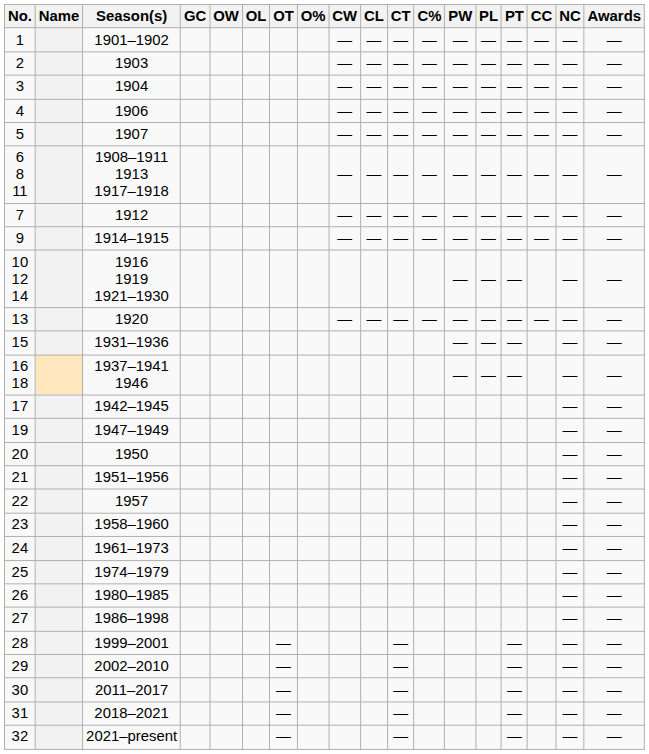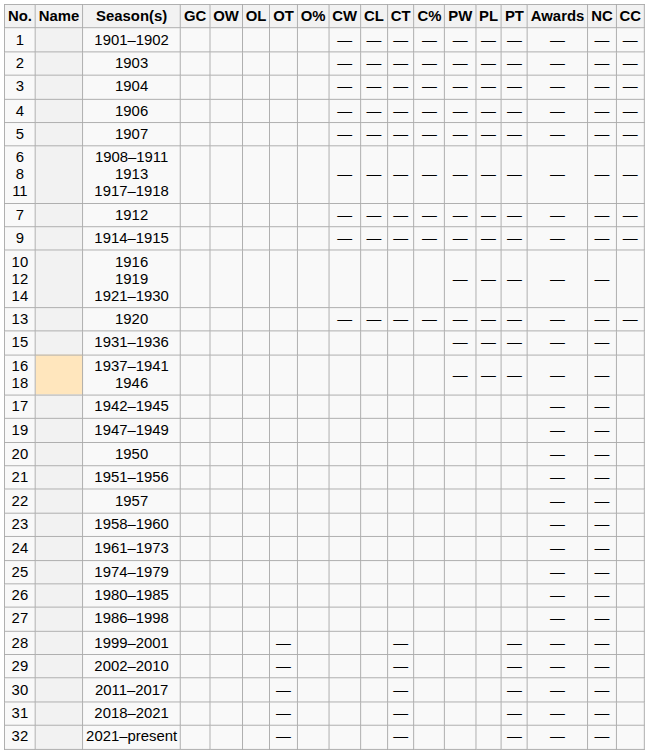 <table class="wikitable sortable" style="text-align:center">
 <tr>
 <th scope="col" class="unsortable">No.</th>
 <th scope="col">Name</th>
 <th scope="col">Season(s)<br></th>
 <th scope="col">GC</th>
 <th scope="col">OW</th>
 <th scope="col">OL</th>
 <th scope="col">OT</th>
 <th scope="col">O%</th>
 <th scope="col">CW</th>
 <th scope="col">CL</th>
 <th scope="col">CT</th>
 <th scope="col">C%</th>
 <th scope="col">PW</th>
 <th scope="col">PL</th>
 <th scope="col">PT</th>
+<th scope="col" class="unsortable">Awards</th>
+<th scope="col">NC</th>
 <th scope="col">CC</th>
-<th scope="col">NC</th>
-<th scope="col" class="unsortable">Awards</th>
 </tr>
 <tr>
 <td>1</td>
 <th scope="row"></th>
 <td>1901–1902</td>
 <td></td>
 <td></td>
 <td></td>
 <td></td>
 <td></td>
 <td>—</td>
 <td>—</td>
 <td>—</td>
 <td>—</td>
 <td>—</td>
 <td>—</td>
 <td>—</td>
 <td>—</td>
 <td>—</td>
 <td>—</td>
 </tr>
 <tr>
 <td>2</td>
 <th scope="row"></th>
 <td>1903</td>
 <td></td>
 <td></td>
 <td></td>
 <td></td>
 <td></td>
 <td>—</td>
 <td>—</td>
 <td>—</td>
 <td>—</td>
 <td>—</td>
 <td>—</td>
 <td>—</td>
 <td>—</td>
 <td>—</td>
 <td>—</td>
 </tr>
 <tr>
 <td>3</td>
 <th scope="row"></th>
 <td>1904</td>
 <td></td>
 <td></td>
 <td></td>
 <td></td>
 <td></td>
 <td>—</td>
 <td>—</td>
 <td>—</td>
 <td>—</td>
 <td>—</td>
 <td>—</td>
 <td>—</td>
 <td>—</td>
 <td>—</td>
 <td>—</td>
 </tr>
 <tr>
 <td>4</td>
 <th scope="row"></th>
 <td>1906</td>
 <td></td>
 <td></td>
 <td></td>
 <td></td>
 <td></td>
 <td>—</td>
 <td>—</td>
 <td>—</td>
 <td>—</td>
 <td>—</td>
 <td>—</td>
 <td>—</td>
 <td>—</td>
 <td>—</td>
 <td>—</td>
 </tr>
 <tr>
 <td>5</td>
 <th scope="row"></th>
 <td>1907</td>
 <td></td>
 <td></td>
 <td></td>
 <td></td>
 <td></td>
 <td>—</td>
 <td>—</td>
 <td>—</td>
 <td>—</td>
 <td>—</td>
 <td>—</td>
 <td>—</td>
 <td>—</td>
 <td>—</td>
 <td>—</td>
 </tr>
 <tr>
 <td>6<br>8<br>11</td>
 <th scope="row"></th>
 <td>1908–1911<br>1913<br>1917–1918</td>
 <td></td>
 <td></td>
 <td></td>
 <td></td>
 <td></td>
 <td>—</td>
 <td>—</td>
 <td>—</td>
 <td>—</td>
 <td>—</td>
 <td>—</td>
 <td>—</td>
 <td>—</td>
 <td>—</td>
 <td>—</td>
 </tr>
 <tr>
 <td>7</td>
 <th scope="row"></th>
 <td>1912</td>
 <td></td>
 <td></td>
 <td></td>
 <td></td>
 <td></td>
 <td>—</td>
 <td>—</td>
 <td>—</td>
 <td>—</td>
 <td>—</td>
 <td>—</td>
 <td>—</td>
 <td>—</td>
 <td>—</td>
 <td>—</td>
 </tr>
 <tr>
 <td>9</td>
 <th scope="row"></th>
 <td>1914–1915</td>
 <td></td>
 <td></td>
 <td></td>
 <td></td>
 <td></td>
 <td>—</td>
 <td>—</td>
 <td>—</td>
 <td>—</td>
 <td>—</td>
 <td>—</td>
 <td>—</td>
 <td>—</td>
 <td>—</td>
 <td>—</td>
 </tr>
 <tr>
 <td>10<br>12<br>14</td>
 <th scope="row"></th>
 <td>1916<br>1919<br>1921–1930</td>
 <td></td>
 <td></td>
 <td></td>
 <td></td>
 <td></td>
 <td></td>
 <td></td>
 <td></td>
 <td></td>
 <td>—</td>
 <td>—</td>
 <td>—</td>
-<td></td>
 <td>—</td>
 <td>—</td>
+<td></td>
 </tr>
 <tr>
 <td>13</td>
 <th scope="row"></th>
 <td>1920</td>
 <td></td>
 <td></td>
 <td></td>
 <td></td>
 <td></td>
 <td>—</td>
 <td>—</td>
 <td>—</td>
 <td>—</td>
 <td>—</td>
 <td>—</td>
 <td>—</td>
 <td>—</td>
 <td>—</td>
 <td>—</td>
 </tr>
 <tr>
 <td>15</td>
 <th scope="row"></th>
 <td>1931–1936</td>
 <td></td>
 <td></td>
 <td></td>
 <td></td>
 <td></td>
 <td></td>
 <td></td>
 <td></td>
 <td></td>
 <td>—</td>
 <td>—</td>
 <td>—</td>
-<td></td>
 <td>—</td>
 <td>—</td>
+<td></td>
 </tr>
 <tr>
 <td>16<br>18</td>
 <td scope="row" align="center" bgcolor=#FFE6BD><strong></strong><sup></sup></td>
 <td>1937–1941<br>1946</td>
 <td></td>
 <td></td>
 <td></td>
 <td></td>
 <td></td>
 <td></td>
 <td></td>
 <td></td>
 <td></td>
 <td>—</td>
 <td>—</td>
 <td>—</td>
-<td></td>
 <td>—</td>
 <td>—</td>
+<td></td>
 </tr>
 <tr>
 <td>17</td>
 <th scope="row"></th>
 <td>1942–1945</td>
 <td></td>
 <td></td>
 <td></td>
 <td></td>
 <td></td>
 <td></td>
 <td></td>
 <td></td>
 <td></td>
 <td></td>
 <td></td>
 <td></td>
-<td></td>
 <td>—</td>
 <td>—</td>
+<td></td>
 </tr>
 <tr>
 <td>19</td>
 <th scope="row"></th>
 <td>1947–1949</td>
 <td></td>
 <td></td>
 <td></td>
 <td></td>
 <td></td>
 <td></td>
 <td></td>
 <td></td>
 <td></td>
 <td></td>
 <td></td>
 <td></td>
-<td></td>
 <td>—</td>
 <td>—</td>
+<td></td>
 </tr>
 <tr>
 <td>20</td>
 <th scope="row"></th>
 <td>1950</td>
 <td></td>
 <td></td>
 <td></td>
 <td></td>
 <td></td>
 <td></td>
 <td></td>
 <td></td>
 <td></td>
 <td></td>
 <td></td>
 <td></td>
-<td></td>
 <td>—</td>
 <td>—</td>
+<td></td>
 </tr>
 <tr>
 <td>21</td>
 <th scope="row"></th>
 <td>1951–1956</td>
 <td></td>
 <td></td>
 <td></td>
 <td></td>
 <td></td>
 <td></td>
 <td></td>
 <td></td>
 <td></td>
 <td></td>
 <td></td>
 <td></td>
-<td></td>
 <td>—</td>
 <td>—</td>
+<td></td>
 </tr>
 <tr>
 <td>22</td>
 <th scope="row"></th>
 <td>1957</td>
 <td></td>
 <td></td>
 <td></td>
 <td></td>
 <td></td>
 <td></td>
 <td></td>
 <td></td>
 <td></td>
 <td></td>
 <td></td>
 <td></td>
-<td></td>
 <td>—</td>
 <td>—</td>
+<td></td>
 </tr>
 <tr>
 <td>23</td>
 <th scope="row"></th>
 <td>1958–1960</td>
 <td></td>
 <td></td>
 <td></td>
 <td></td>
 <td></td>
 <td></td>
 <td></td>
 <td></td>
 <td></td>
 <td></td>
 <td></td>
 <td></td>
-<td></td>
 <td>—</td>
 <td>—</td>
+<td></td>
 </tr>
 <tr>
 <td>24</td>
 <th scope="row"></th>
 <td>1961–1973</td>
 <td></td>
 <td></td>
 <td></td>
 <td></td>
 <td></td>
 <td></td>
 <td></td>
 <td></td>
 <td></td>
 <td></td>
 <td></td>
 <td></td>
-<td></td>
 <td>—</td>
 <td>—</td>
+<td></td>
 </tr>
 <tr>
 <td>25</td>
 <th scope="row"></th>
 <td>1974–1979</td>
 <td></td>
 <td></td>
 <td></td>
 <td></td>
 <td></td>
 <td></td>
 <td></td>
 <td></td>
 <td></td>
 <td></td>
 <td></td>
 <td></td>
-<td></td>
 <td>—</td>
 <td>—</td>
+<td></td>
 </tr>
 <tr>
 <td>26</td>
 <th scope="row"></th>
 <td>1980–1985</td>
 <td></td>
 <td></td>
 <td></td>
 <td></td>
 <td></td>
 <td></td>
 <td></td>
 <td></td>
 <td></td>
 <td></td>
 <td></td>
 <td></td>
-<td></td>
 <td>—</td>
 <td>—</td>
+<td></td>
 </tr>
 <tr>
 <td>27</td>
 <th scope="row"></th>
 <td>1986–1998</td>
 <td></td>
 <td></td>
 <td></td>
 <td></td>
 <td></td>
 <td></td>
 <td></td>
 <td></td>
 <td></td>
 <td></td>
 <td></td>
 <td></td>
-<td></td>
 <td>—</td>
 <td>—</td>
+<td></td>
 </tr>
 <tr>
 <td>28</td>
 <th scope="row"></th>
 <td>1999–2001</td>
 <td></td>
 <td></td>
 <td></td>
 <td>—</td>
 <td></td>
 <td></td>
 <td></td>
 <td>—</td>
 <td></td>
 <td></td>
 <td></td>
 <td>—</td>
-<td></td>
 <td>—</td>
 <td>—</td>
+<td></td>
 </tr>
 <tr>
 <td>29</td>
 <th scope="row"></th>
 <td>2002–2010</td>
 <td></td>
 <td></td>
 <td></td>
 <td>—</td>
 <td></td>
 <td></td>
 <td></td>
 <td>—</td>
 <td></td>
 <td></td>
 <td></td>
 <td>—</td>
-<td></td>
 <td>—</td>
 <td>—</td>
+<td></td>
 </tr>
 <tr>
 <td>30</td>
 <th scope="row"><br></th>
 <td>2011–2017</td>
 <td></td>
 <td></td>
 <td></td>
 <td>—</td>
 <td></td>
 <td></td>
 <td></td>
 <td>—</td>
 <td></td>
 <td></td>
 <td></td>
 <td>—</td>
-<td></td>
 <td>—</td>
 <td>—</td>
+<td></td>
 </tr>
 <tr>
 <td>31</td>
 <th scope="row"></th>
 <td>2018–2021</td>
 <td></td>
 <td></td>
 <td></td>
 <td>—</td>
 <td></td>
 <td></td>
 <td></td>
 <td>—</td>
 <td></td>
 <td></td>
 <td></td>
 <td>—</td>
-<td></td>
 <td>—</td>
 <td>—</td>
+<td></td>
 </tr>
 <tr>
 <td>32</td>
 <th scope="row"></th>
 <td>2021–present</td>
 <td></td>
 <td></td>
 <td></td>
 <td>—</td>
 <td></td>
 <td></td>
 <td></td>
 <td>—</td>
 <td></td>
 <td></td>
 <td></td>
 <td>—</td>
-<td></td>
 <td>—</td>
 <td>—</td>
+<td></td>
 </tr>
 </table>
